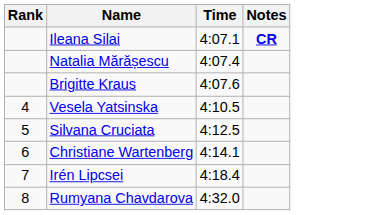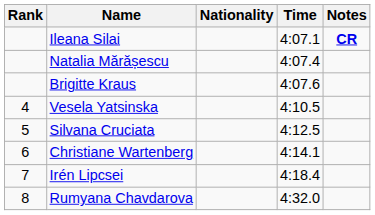 <table class="wikitable sortable" style="text-align:center">
 <tr>
 <th>Rank</th>
 <th>Name</th>
+<th>Nationality</th>
 <th>Time</th>
 <th>Notes</th>
 </tr>
 <tr>
 <td></td>
 <td align="left"><a href='#'>Ileana Silai</a></td>
+<td align=left></td>
 <td>4:07.1</td>
 <td><strong><a href='#'>CR</a></strong></td>
 </tr>
 <tr>
 <td></td>
 <td align="left"><a href='#'>Natalia Mărășescu</a></td>
+<td align=left></td>
 <td>4:07.4</td>
 <td></td>
 </tr>
 <tr>
 <td></td>
 <td align="left"><a href='#'>Brigitte Kraus</a></td>
+<td align=left></td>
 <td>4:07.6</td>
 <td></td>
 </tr>
 <tr>
 <td>4</td>
 <td align="left"><a href='#'>Vesela Yatsinska</a></td>
+<td align=left></td>
 <td>4:10.5</td>
 <td></td>
 </tr>
 <tr>
 <td>5</td>
 <td align="left"><a href='#'>Silvana Cruciata</a></td>
+<td align=left></td>
 <td>4:12.5</td>
 <td></td>
 </tr>
 <tr>
 <td>6</td>
 <td align="left"><a href='#'>Christiane Wartenberg</a></td>
+<td align=left></td>
 <td>4:14.1</td>
 <td></td>
 </tr>
 <tr>
 <td>7</td>
 <td align="left"><a href='#'>Irén Lipcsei</a></td>
+<td align=left></td>
 <td>4:18.4</td>
 <td></td>
 </tr>
 <tr>
 <td>8</td>
 <td align="left"><a href='#'>Rumyana Chavdarova</a></td>
+<td align=left></td>
 <td>4:32.0</td>
 <td></td>
 </tr>
 </table>
